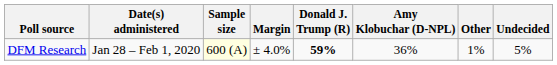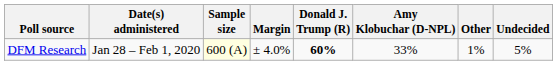 <table class="wikitable" style="font-size:90%;text-align:center;">
 <tr valign=bottom style="font-size:90%;">
 <th>Poll source</th>
 <th>Date(s)<br>administered</th>
 <th>Sample<br>size</th>
 <th>Margin<br></th>
 <th>Donald J.<br>Trump (R)</th>
 <th>Amy<br>Klobuchar (D-NPL)</th>
 <th>Other</th>
 <th>Undecided</th>
 </tr>
 <tr>
 <td style="text-align:left;"><a href='#'>DFM Research</a></td>
 <td>Jan 28 – Feb 1, 2020</td>
 <td style="background: lightyellow;">600 (A)</td>
 <td>± 4.0%</td>
-<td><strong>59%</strong></td>
-<td>36%</td>
+<td><strong>60%</strong></td>
+<td>33%</td>
 <td>1%</td>
 <td>5%</td>
 </tr>
 </table>
